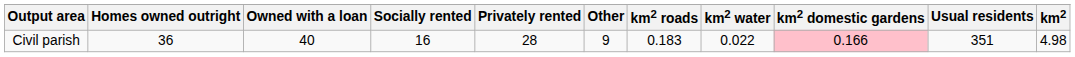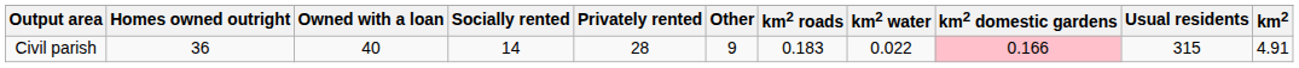 <table class="wikitable">
 <tr>
 </tr>
 <tr>
 <th>Output area</th>
 <th>Homes owned outright</th>
 <th>Owned with a loan</th>
 <th>Socially rented</th>
 <th>Privately rented</th>
 <th>Other</th>
 <th>km<sup>2</sup> roads</th>
 <th>km<sup>2</sup> water</th>
 <th>km<sup>2</sup>  domestic gardens</th>
 <th>Usual residents</th>
 <th>km<sup>2</sup></th>
 </tr>
 <tr align=center>
 <td>Civil parish</td>
 <td>36</td>
 <td>40</td>
-<td>16</td>
+<td>14</td>
 <td>28</td>
 <td>9</td>
 <td>0.183</td>
 <td>0.022</td>
 <td style="background: pink;">0.166</td>
-<td>351</td>
-<td>4.98</td>
+<td>315</td>
+<td>4.91</td>
 </tr>
 </table>
